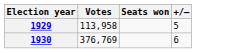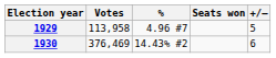 <table class=wikitable style="text-align: right;">
 <tr>
 <th>Election year</th>
 <th>Votes</th>
+<th>%</th>
 <th>Seats won</th>
 <th>+/–</th>
 </tr>
 <tr>
 <th><a href='#'>1929</a></th>
 <td>113,958</td>
+<td>4.96 #7</td>
 <td align=left></td>
 <td align=left> 5</td>
 </tr>
 <tr>
 <th><a href='#'>1930</a></th>
-<td>376,769</td>
+<td>376,469</td>
+<td>14.43% #2</td>
 <td align=left></td>
 <td align=left> 6</td>
 </tr>
 </table>
